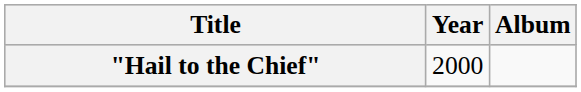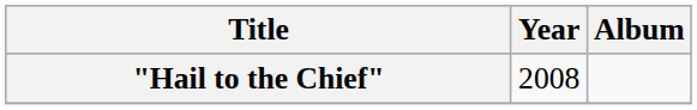 <table class="wikitable plainrowheaders" style="text-align:center;">
 <tr>
 <th scope="col" style="width:16em;">Title</th>
 <th scope="col">Year</th>
 <th scope="col" rowspan="1">Album</th>
 </tr>
 <tr>
 <th scope="row">"Hail to the Chief"</th>
-<td>2000</td>
+<td>2008</td>
 <td></td>
 </tr>
 <tr>
 </tr>
 </table>
